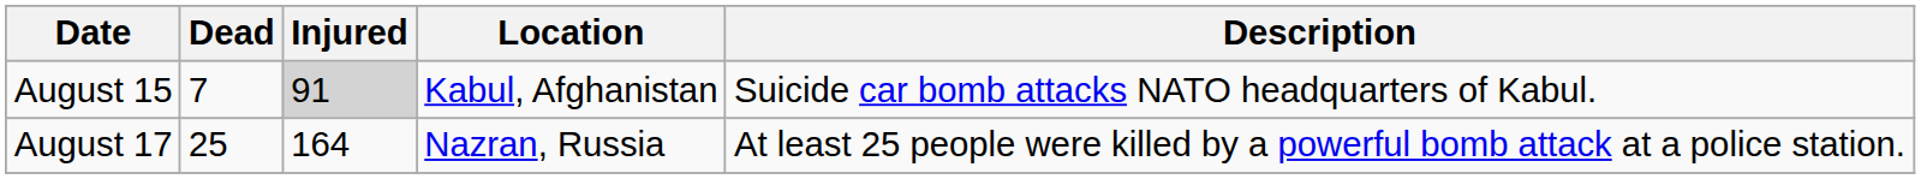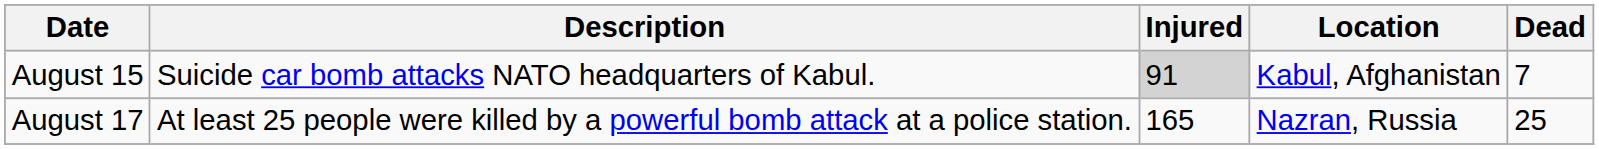 <table class="wikitable sortable">
 <tr>
 <th>Date</th>
-<th>Dead</th>
+<th>Description</th>
 <th>Injured</th>
 <th>Location</th>
-<th>Description</th>
+<th>Dead</th>
 </tr>
 <tr>
 <td>August 15</td>
-<td>7</td>
+<td>Suicide <a href='#'>car bomb attacks</a> NATO headquarters of Kabul.</td>
 <td style="background: lightgrey;">91</td>
 <td><a href='#'>Kabul</a>, Afghanistan</td>
-<td>Suicide <a href='#'>car bomb attacks</a> NATO headquarters of Kabul.</td>
+<td>7</td>
 </tr>
 <tr>
 <td>August 17</td>
+<td>At least 25 people were killed by a <a href='#'>powerful bomb attack</a> at a police station.</td>
+<td>165</td>
+<td><a href='#'>Nazran</a>, Russia</td>
 <td>25</td>
-<td>164</td>
-<td><a href='#'>Nazran</a>, Russia</td>
-<td>At least 25 people were killed by a <a href='#'>powerful bomb attack</a> at a police station.</td>
 </tr>
 </table>
